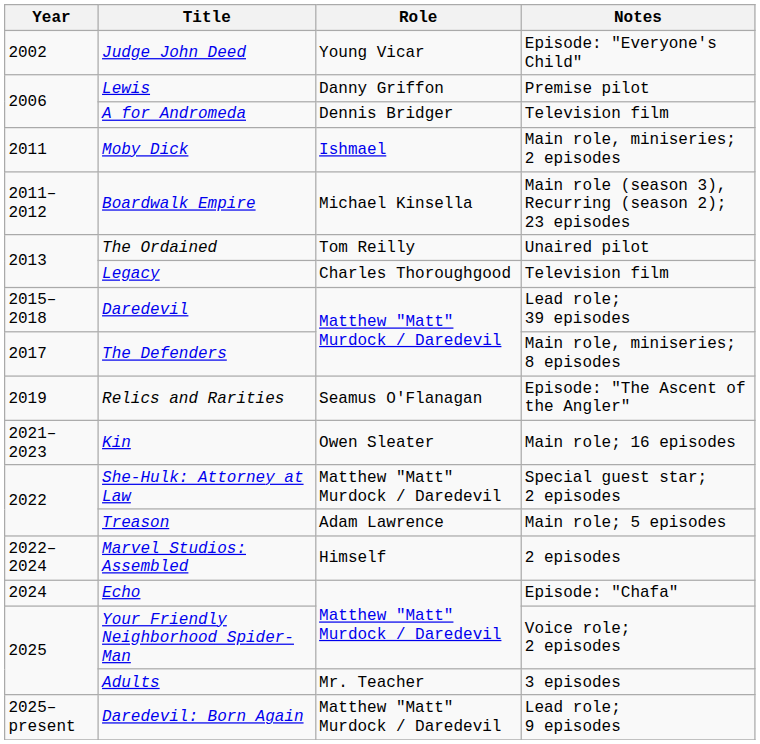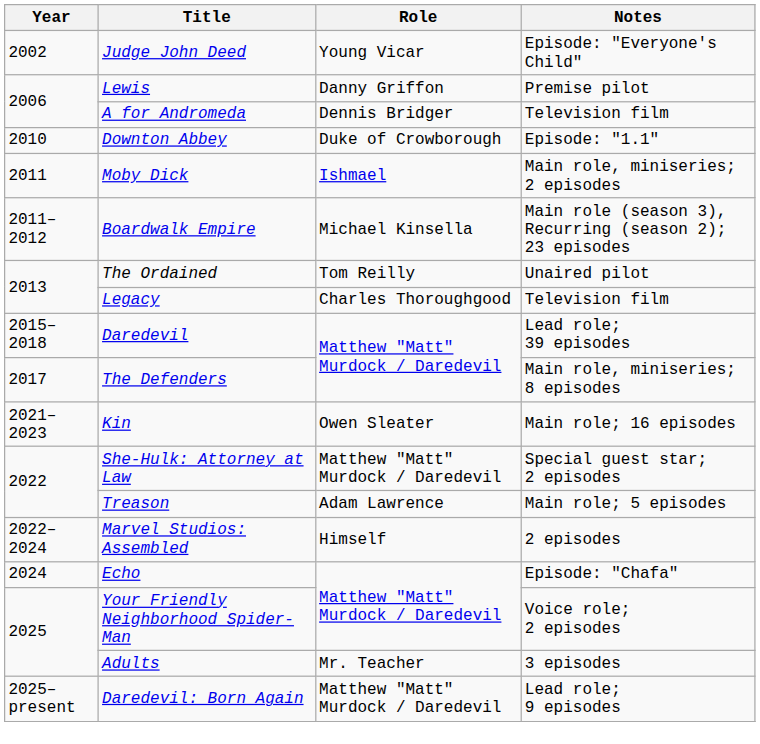 <table class="wikitable sortable">
 <tr>
 <th>Year</th>
 <th>Title</th>
 <th>Role</th>
 <th class="unsortable">Notes</th>
 </tr>
 <tr>
 <td>2002</td>
 <td><em><a href='#'>Judge John Deed</a></em></td>
 <td>Young Vicar</td>
 <td>Episode: "Everyone's Child"</td>
 </tr>
 <tr>
 <td rowspan="2">2006</td>
 <td><em><a href='#'>Lewis</a></em></td>
 <td>Danny Griffon</td>
 <td>Premise pilot</td>
 </tr>
 <tr>
 <td><em><a href='#'>A for Andromeda</a></em></td>
 <td>Dennis Bridger</td>
 <td>Television film</td>
+</tr>
+<tr>
+<td>2010</td>
+<td><em><a href='#'>Downton Abbey</a></em></td>
+<td>Duke of Crowborough</td>
+<td>Episode: "1.1"</td>
 </tr>
 <tr>
 <td>2011</td>
 <td><em><a href='#'>Moby Dick</a></em></td>
 <td><a href='#'>Ishmael</a></td>
 <td>Main role, miniseries; 2 episodes</td>
 </tr>
 <tr>
 <td>2011–2012</td>
 <td><em><a href='#'>Boardwalk Empire</a></em></td>
 <td>Michael Kinsella</td>
 <td>Main role (season 3), Recurring (season 2);<br>23 episodes</td>
 </tr>
 <tr>
 <td rowspan="2">2013</td>
 <td><em>The Ordained</em></td>
 <td>Tom Reilly</td>
 <td>Unaired pilot</td>
 </tr>
 <tr>
 <td><em><a href='#'>Legacy</a></em></td>
 <td>Charles Thoroughgood</td>
 <td>Television film</td>
 </tr>
 <tr>
 <td>2015–2018</td>
 <td><em><a href='#'>Daredevil</a></em></td>
 <td rowspan=2><a href='#'>Matthew "Matt" Murdock / Daredevil</a></td>
 <td>Lead role; <br>39 episodes</td>
 </tr>
 <tr>
 <td>2017</td>
 <td><em><a href='#'>The Defenders</a></em></td>
 <td>Main role, miniseries;<br>8 episodes</td>
-</tr>
-<tr>
-<td>2019</td>
-<td><em>Relics and Rarities</em></td>
-<td>Seamus O'Flanagan</td>
-<td>Episode: "The Ascent of the Angler"</td>
 </tr>
 <tr>
 <td>2021–2023</td>
 <td><em><a href='#'>Kin</a></em></td>
 <td>Owen Sleater</td>
 <td>Main role; 16 episodes</td>
 </tr>
 <tr>
 <td rowspan="2">2022</td>
 <td><em><a href='#'>She-Hulk: Attorney at Law</a></em></td>
 <td>Matthew "Matt" Murdock / Daredevil</td>
 <td>Special guest star; <br>2 episodes</td>
 </tr>
 <tr>
 <td><em><a href='#'>Treason</a></em></td>
 <td>Adam Lawrence</td>
 <td>Main role; 5 episodes</td>
 </tr>
 <tr>
 <td>2022–2024</td>
 <td><em><a href='#'>Marvel Studios: Assembled</a></em></td>
 <td>Himself</td>
 <td>2 episodes</td>
 </tr>
 <tr>
 <td>2024</td>
 <td><em><a href='#'>Echo</a></em></td>
 <td rowspan=2><a href='#'>Matthew "Matt" Murdock / Daredevil</a></td>
 <td>Episode: "Chafa"</td>
 </tr>
 <tr>
 <td rowspan=2>2025</td>
 <td><em><a href='#'>Your Friendly Neighborhood Spider-Man</a></em></td>
 <td>Voice role;<br>2 episodes</td>
 </tr>
 <tr>
 <td><em><a href='#'>Adults</a></em></td>
 <td>Mr. Teacher</td>
 <td>3 episodes</td>
 </tr>
 <tr>
 <td>2025–present</td>
 <td><em><a href='#'>Daredevil: Born Again</a></em></td>
 <td>Matthew "Matt" Murdock / Daredevil</td>
 <td>Lead role; <br>9 episodes</td>
 </tr>
 <tr>
 </tr>
 </table>
